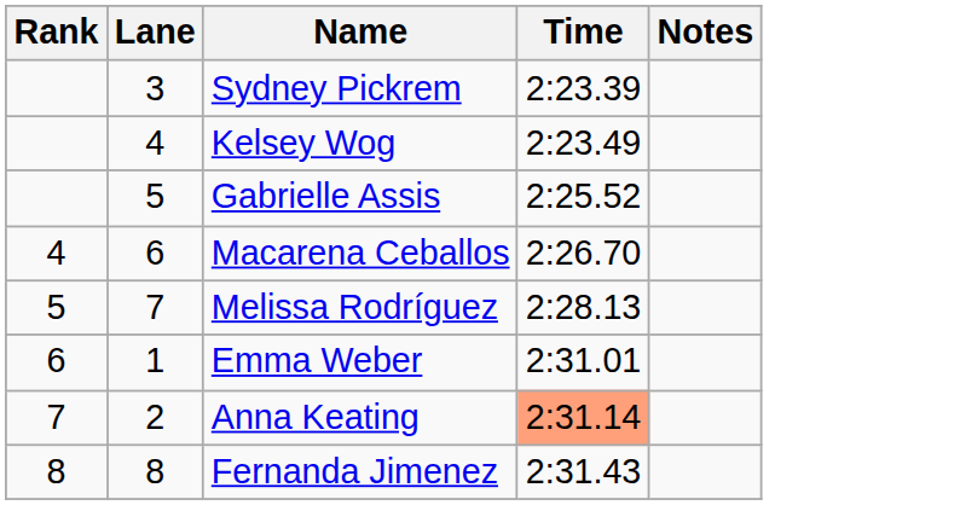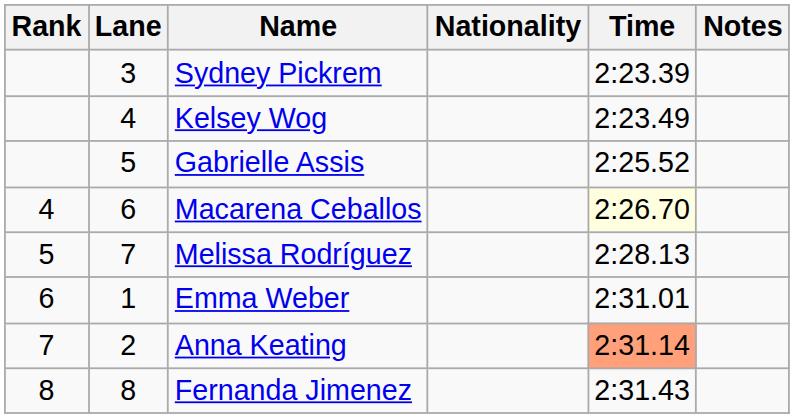 <table class="wikitable sortable" style="text-align:center">
 <tr>
 <th>Rank</th>
 <th>Lane</th>
 <th>Name</th>
+<th>Nationality</th>
 <th>Time</th>
 <th>Notes</th>
 </tr>
 <tr>
 <td></td>
 <td>3</td>
 <td align="left"><a href='#'>Sydney Pickrem</a></td>
+<td align="left"></td>
 <td>2:23.39</td>
 <td></td>
 </tr>
 <tr>
 <td></td>
 <td>4</td>
 <td align="left"><a href='#'>Kelsey Wog</a></td>
+<td align="left"></td>
 <td>2:23.49</td>
 <td></td>
 </tr>
 <tr>
 <td></td>
 <td>5</td>
 <td align="left"><a href='#'>Gabrielle Assis</a></td>
+<td align="left"></td>
 <td>2:25.52</td>
 <td></td>
 </tr>
 <tr>
 <td>4</td>
 <td>6</td>
 <td align="left"><a href='#'>Macarena Ceballos</a></td>
-<td>2:26.70</td>
+<td align="left"></td>
+<td style="background: lightyellow;">2:26.70</td>
 <td></td>
 </tr>
 <tr>
 <td>5</td>
 <td>7</td>
 <td align="left"><a href='#'>Melissa Rodríguez</a></td>
+<td align="left"></td>
 <td>2:28.13</td>
 <td></td>
 </tr>
 <tr>
 <td>6</td>
 <td>1</td>
 <td align="left"><a href='#'>Emma Weber</a></td>
+<td align="left"></td>
 <td>2:31.01</td>
 <td></td>
 </tr>
 <tr>
 <td>7</td>
 <td>2</td>
 <td align="left"><a href='#'>Anna Keating</a></td>
+<td align="left"></td>
 <td style="background: lightsalmon;">2:31.14</td>
 <td></td>
 </tr>
 <tr>
 <td>8</td>
 <td>8</td>
 <td align="left"><a href='#'>Fernanda Jimenez</a></td>
+<td align="left"></td>
 <td>2:31.43</td>
 <td></td>
 </tr>
 </table>
